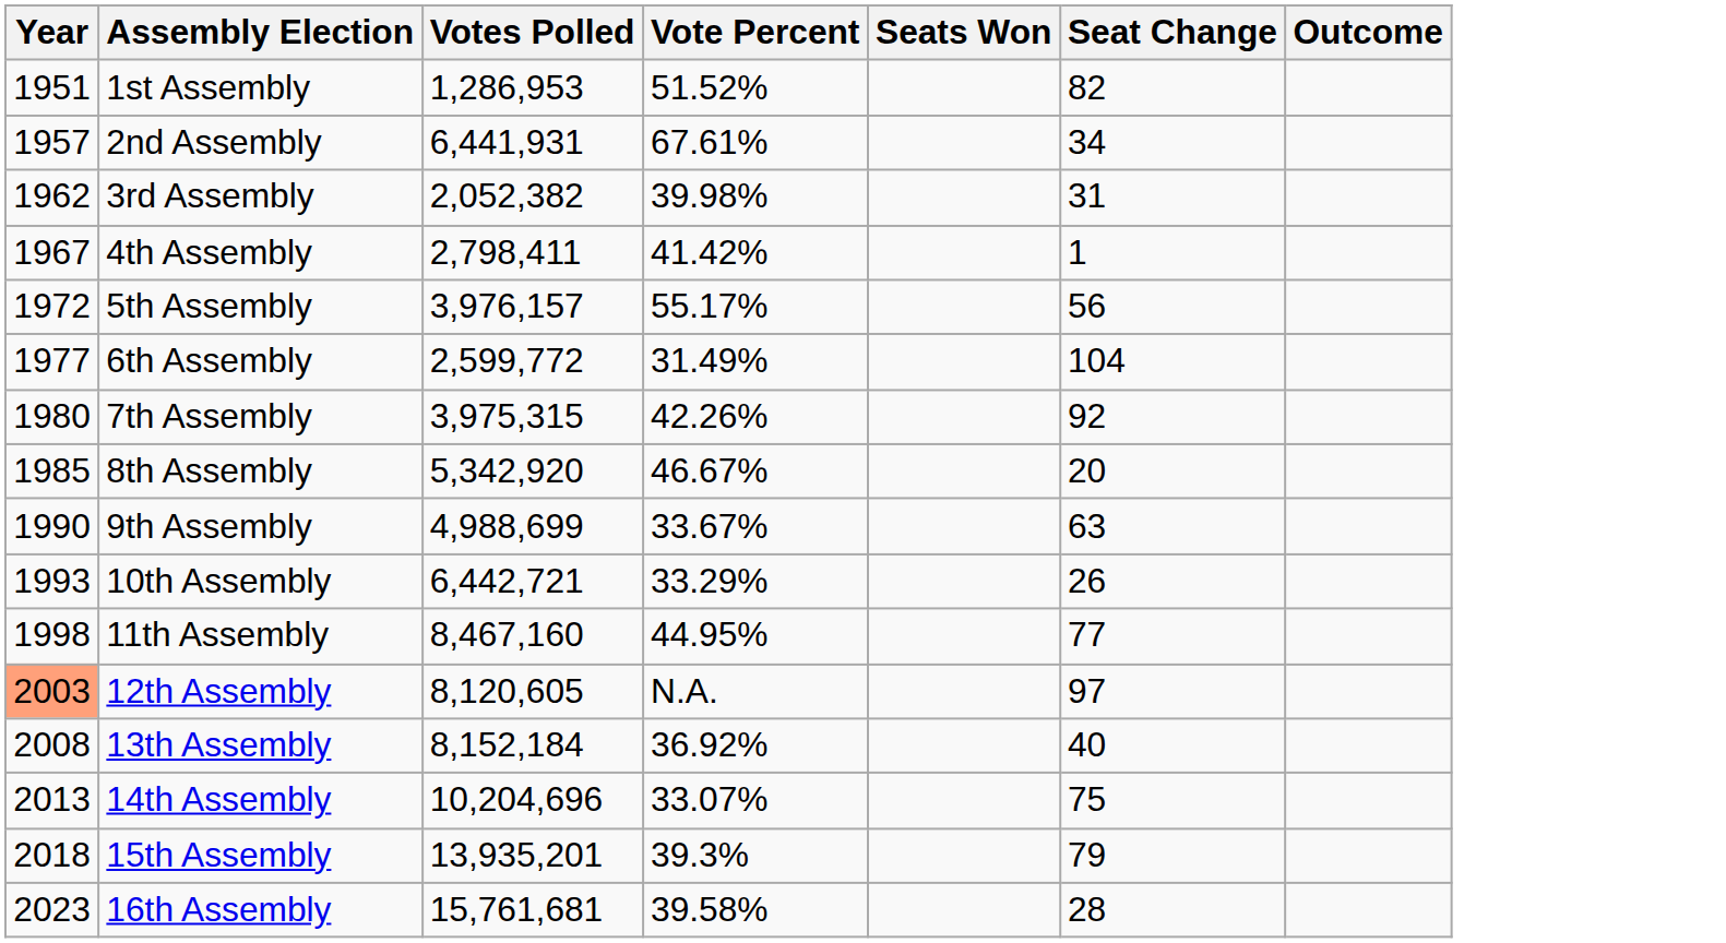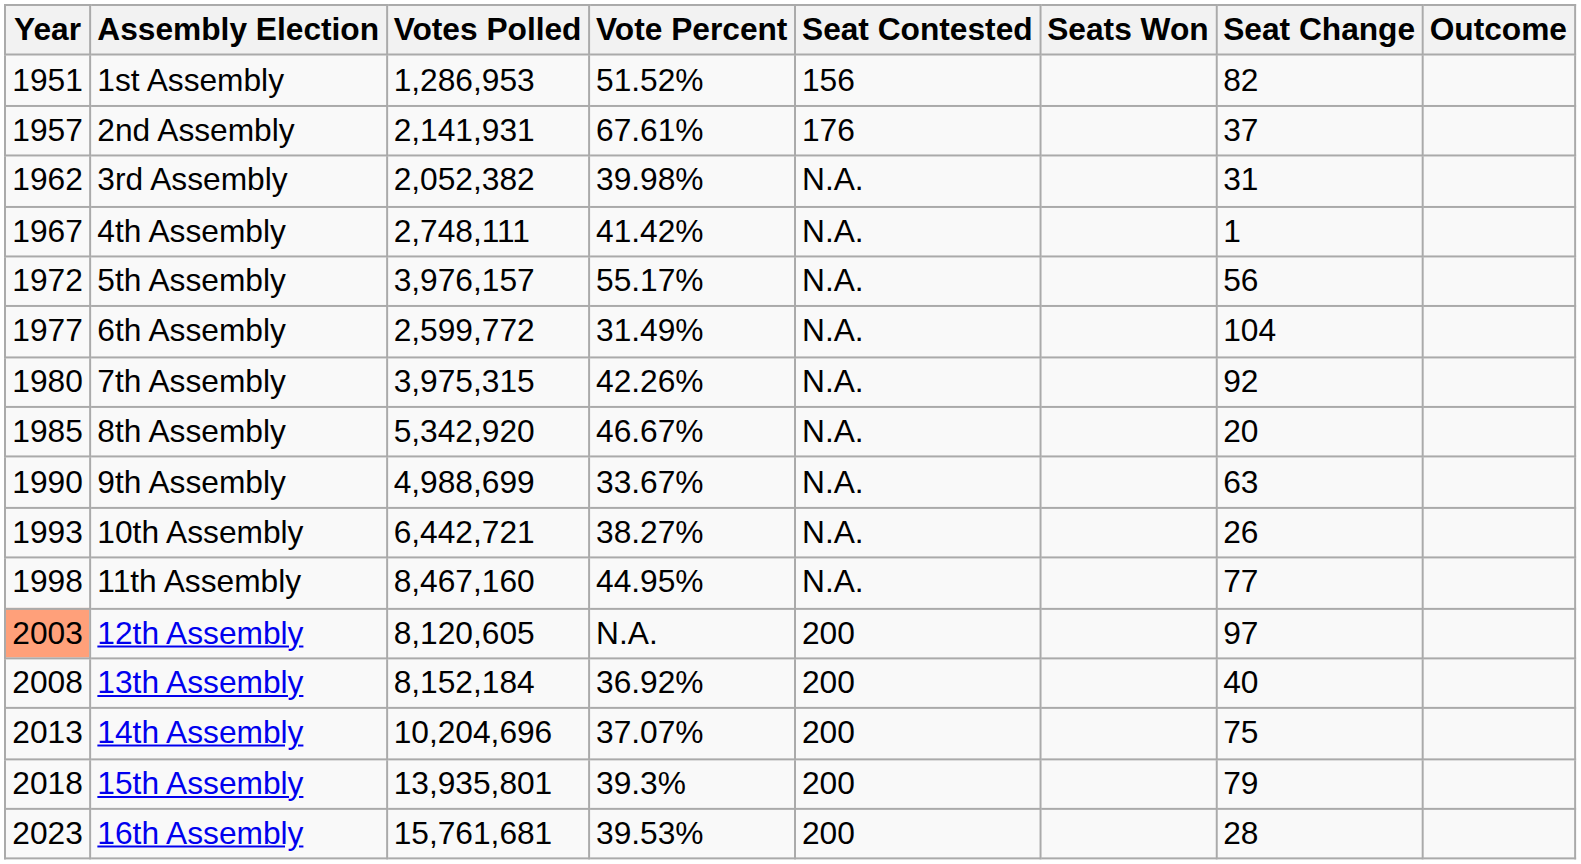 <table class="wikitable">
 <tr>
 <th>Year</th>
 <th>Assembly Election</th>
 <th>Votes Polled</th>
 <th>Vote Percent</th>
+<th>Seat Contested</th>
 <th>Seats Won</th>
 <th>Seat Change</th>
 <th>Outcome</th>
 </tr>
 <tr>
 <td>1951</td>
 <td>1st Assembly</td>
 <td>1,286,953</td>
 <td>51.52%</td>
+<td>156</td>
 <td></td>
 <td> 82</td>
 <td></td>
 </tr>
 <tr>
 <td>1957</td>
 <td>2nd Assembly</td>
-<td>6,441,931</td>
+<td>2,141,931</td>
 <td>67.61%</td>
+<td>176</td>
 <td></td>
-<td> 34</td>
+<td> 37</td>
 <td></td>
 </tr>
 <tr>
 <td>1962</td>
 <td>3rd Assembly</td>
 <td>2,052,382</td>
 <td>39.98%</td>
+<td>N.A.</td>
 <td></td>
 <td> 31</td>
 <td></td>
 </tr>
 <tr>
 <td>1967</td>
 <td>4th Assembly</td>
-<td>2,798,411</td>
+<td>2,748,111</td>
 <td>41.42%</td>
+<td>N.A.</td>
 <td></td>
 <td> 1</td>
 <td></td>
 </tr>
 <tr>
 <td>1972</td>
 <td>5th Assembly</td>
 <td>3,976,157</td>
 <td>55.17%</td>
+<td>N.A.</td>
 <td></td>
 <td> 56</td>
 <td></td>
 </tr>
 <tr>
 <td>1977</td>
 <td>6th Assembly</td>
 <td>2,599,772</td>
 <td>31.49%</td>
+<td>N.A.</td>
 <td></td>
 <td> 104</td>
 <td></td>
 </tr>
 <tr>
 <td>1980</td>
 <td>7th Assembly</td>
 <td>3,975,315</td>
 <td>42.26%</td>
+<td>N.A.</td>
 <td></td>
 <td> 92</td>
 <td></td>
 </tr>
 <tr>
 <td>1985</td>
 <td>8th Assembly</td>
 <td>5,342,920</td>
 <td>46.67%</td>
+<td>N.A.</td>
 <td></td>
 <td> 20</td>
 <td></td>
 </tr>
 <tr>
 <td>1990</td>
 <td>9th Assembly</td>
 <td>4,988,699</td>
 <td>33.67%</td>
+<td>N.A.</td>
 <td></td>
 <td> 63</td>
 <td></td>
 </tr>
 <tr>
 <td>1993</td>
 <td>10th Assembly</td>
 <td>6,442,721</td>
-<td>33.29%</td>
+<td>38.27%</td>
+<td>N.A.</td>
 <td></td>
 <td> 26</td>
 <td></td>
 </tr>
 <tr>
 <td>1998</td>
 <td>11th Assembly</td>
 <td>8,467,160</td>
 <td>44.95%</td>
+<td>N.A.</td>
 <td></td>
 <td> 77</td>
 <td></td>
 </tr>
 <tr>
 <td style="background: lightsalmon;">2003</td>
 <td><a href='#'>12th Assembly</a></td>
 <td>8,120,605</td>
 <td>N.A.</td>
+<td>200</td>
 <td></td>
 <td> 97</td>
 <td></td>
 </tr>
 <tr>
 <td>2008</td>
 <td><a href='#'>13th Assembly</a></td>
 <td>8,152,184</td>
 <td>36.92%</td>
+<td>200</td>
 <td></td>
 <td> 40</td>
 <td></td>
 </tr>
 <tr>
 <td>2013</td>
 <td><a href='#'>14th Assembly</a></td>
 <td>10,204,696</td>
-<td>33.07%</td>
+<td>37.07%</td>
+<td>200</td>
 <td></td>
 <td> 75</td>
 <td></td>
 </tr>
 <tr>
 <td>2018</td>
 <td><a href='#'>15th Assembly</a></td>
-<td>13,935,201</td>
+<td>13,935,801</td>
 <td>39.3%</td>
+<td>200</td>
 <td></td>
 <td> 79</td>
 <td></td>
 </tr>
 <tr>
 <td>2023</td>
 <td><a href='#'>16th Assembly</a></td>
 <td>15,761,681</td>
-<td>39.58%</td>
+<td>39.53%</td>
+<td>200</td>
 <td></td>
 <td> 28</td>
 <td></td>
 </tr>
 </table>
